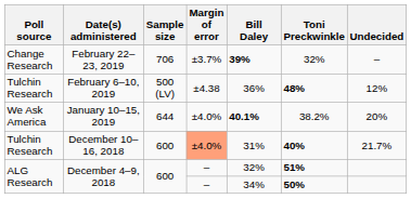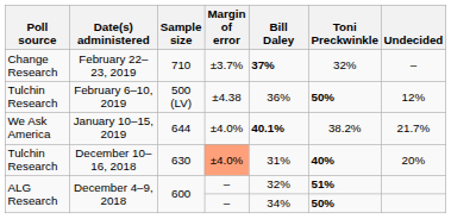 <table class="wikitable">
 <tr valign=bottom>
 <th>Poll source</th>
 <th>Date(s)<br>administered</th>
 <th>Sample<br>size</th>
 <th>Margin<br>of error</th>
 <th style="width:75px;">Bill<br>Daley</th>
 <th style="width:75px;">Toni<br>Preckwinkle</th>
 <th style="width:75px;">Undecided</th>
 </tr>
 <tr>
 <td>Change Research</td>
 <td align=center>February 22–23, 2019</td>
-<td align=center>706</td>
+<td align=center>710</td>
 <td align=center>±3.7%</td>
-<td><strong>39%</strong></td>
+<td><strong>37%</strong></td>
 <td align=center>32%</td>
 <td align=center>–</td>
 </tr>
 <tr>
 <td>Tulchin Research</td>
 <td align=center>February 6–10, 2019</td>
 <td align=center>500 (LV)</td>
 <td align=center>±4.38</td>
 <td align=center>36%</td>
-<td><strong>48%</strong></td>
+<td><strong>50%</strong></td>
 <td align=center>12%</td>
 </tr>
 <tr>
 <td>We Ask America</td>
 <td align=center>January 10–15, 2019</td>
 <td align=center>644</td>
 <td align=center>±4.0%</td>
 <td><strong>40.1%</strong></td>
 <td align=center>38.2%</td>
-<td align=center>20%</td>
+<td align=center>21.7%</td>
 </tr>
 <tr>
 <td>Tulchin Research</td>
 <td align=center>December 10–16, 2018</td>
-<td align=center>600</td>
+<td align=center>630</td>
 <td align=center style="background: lightsalmon;">±4.0%</td>
 <td align=center>31%</td>
 <td><strong>40%</strong></td>
-<td align=center>21.7%</td>
+<td align=center>20%</td>
 </tr>
 <tr>
 <td rowspan=2>ALG Research</td>
 <td rowspan=2 align=center>December 4–9, 2018</td>
 <td rowspan=2 align=center>600</td>
 <td align=center>–</td>
 <td align=center>32%</td>
 <td><strong>51%</strong></td>
 <td></td>
 </tr>
 <tr>
 <td align=center>–</td>
 <td align=center>34%</td>
 <td><strong>50%</strong></td>
 <td></td>
 </tr>
 </table>
